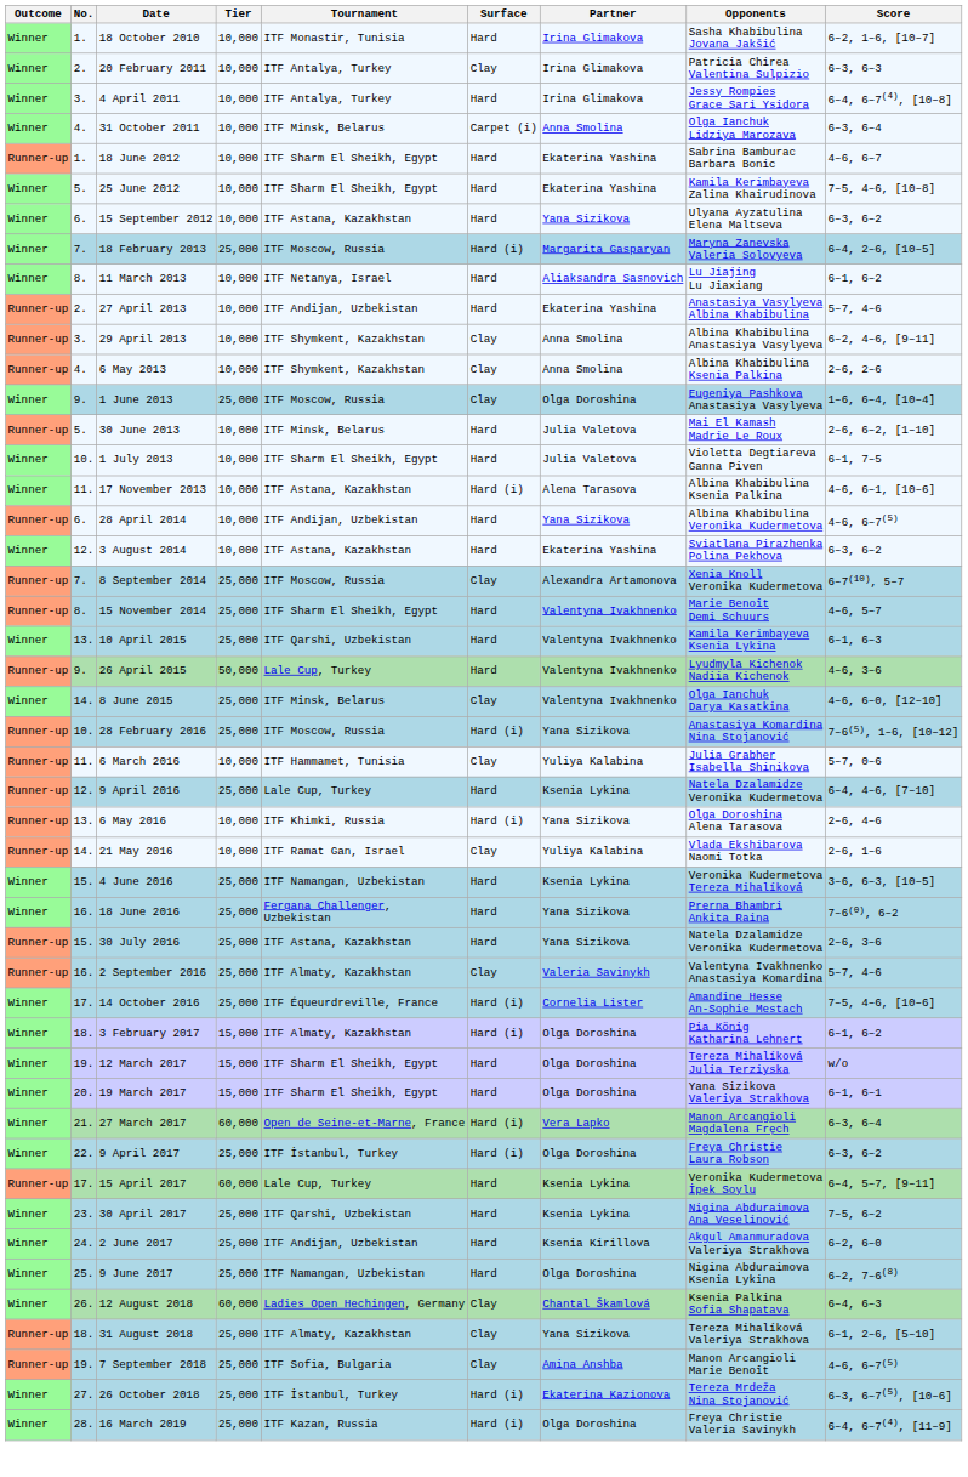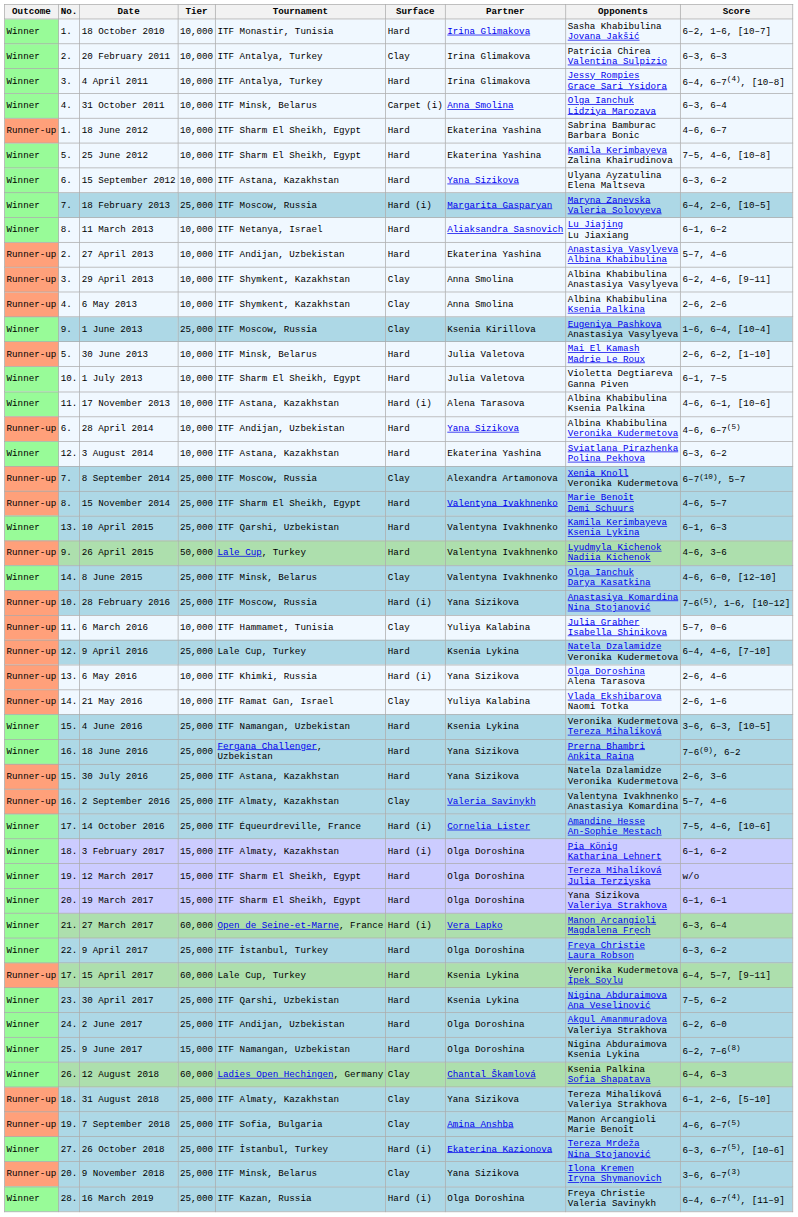 <table class="sortable wikitable" style=font-size:97%>
 <tr>
 <th>Outcome</th>
 <th>No.</th>
 <th>Date</th>
 <th>Tier</th>
 <th>Tournament</th>
 <th>Surface</th>
 <th>Partner</th>
 <th>Opponents</th>
 <th class="unsortable">Score</th>
 </tr>
 <tr style="background:#f0f8ff;">
 <td style="background:#98fb98;">Winner</td>
 <td>1.</td>
 <td>18 October 2010</td>
 <td>10,000</td>
 <td>ITF Monastir, Tunisia</td>
 <td>Hard</td>
 <td> <a href='#'>Irina Glimakova</a></td>
 <td> Sasha Khabibulina <br>  <a href='#'>Jovana Jakšić</a></td>
 <td>6–2, 1–6, [10–7]</td>
 </tr>
 <tr style="background:#f0f8ff;">
 <td style="background:#98fb98;">Winner</td>
 <td>2.</td>
 <td>20 February 2011</td>
 <td>10,000</td>
 <td>ITF Antalya, Turkey</td>
 <td>Clay</td>
 <td> Irina Glimakova</td>
 <td> Patricia Chirea <br>  <a href='#'>Valentina Sulpizio</a></td>
 <td>6–3, 6–3</td>
 </tr>
 <tr style="background:#f0f8ff;">
 <td style="background:#98fb98;">Winner</td>
 <td>3.</td>
 <td>4 April 2011</td>
 <td>10,000</td>
 <td>ITF Antalya, Turkey</td>
 <td>Hard</td>
 <td> Irina Glimakova</td>
 <td> <a href='#'>Jessy Rompies</a> <br>  <a href='#'>Grace Sari Ysidora</a></td>
 <td>6–4, 6–7<sup>(4)</sup>, [10–8]</td>
 </tr>
 <tr style="background:#f0f8ff;">
 <td style="background:#98fb98;">Winner</td>
 <td>4.</td>
 <td>31 October 2011</td>
 <td>10,000</td>
 <td>ITF Minsk, Belarus</td>
 <td>Carpet (i)</td>
 <td> <a href='#'>Anna Smolina</a></td>
 <td> <a href='#'>Olga Ianchuk</a> <br>  <a href='#'>Lidziya Marozava</a></td>
 <td>6–3, 6–4</td>
 </tr>
 <tr style="background:#f0f8ff;">
 <td style="background:#ffa07a;">Runner-up</td>
 <td>1.</td>
 <td>18 June 2012</td>
 <td>10,000</td>
 <td>ITF Sharm El Sheikh, Egypt</td>
 <td>Hard</td>
 <td> Ekaterina Yashina</td>
 <td> Sabrina Bamburac <br>  Barbara Bonic</td>
 <td>4–6, 6–7</td>
 </tr>
 <tr style="background:#f0f8ff;">
 <td style="background:#98fb98;">Winner</td>
 <td>5.</td>
 <td>25 June 2012</td>
 <td>10,000</td>
 <td>ITF Sharm El Sheikh, Egypt</td>
 <td>Hard</td>
 <td> Ekaterina Yashina</td>
 <td> <a href='#'>Kamila Kerimbayeva</a> <br>  Zalina Khairudinova</td>
 <td>7–5, 4–6, [10–8]</td>
 </tr>
 <tr style="background:#f0f8ff;">
 <td style="background:#98fb98;">Winner</td>
 <td>6.</td>
 <td>15 September 2012</td>
 <td>10,000</td>
 <td>ITF Astana, Kazakhstan</td>
 <td>Hard</td>
 <td> <a href='#'>Yana Sizikova</a></td>
 <td> Ulyana Ayzatulina <br>  Elena Maltseva</td>
 <td>6–3, 6–2</td>
 </tr>
 <tr style="background:lightblue;">
 <td style="background:#98fb98;">Winner</td>
 <td>7.</td>
 <td>18 February 2013</td>
 <td>25,000</td>
 <td>ITF Moscow, Russia</td>
 <td>Hard (i)</td>
 <td> <a href='#'>Margarita Gasparyan</a></td>
 <td> <a href='#'>Maryna Zanevska</a> <br>  <a href='#'>Valeria Solovyeva</a></td>
 <td>6–4, 2–6, [10–5]</td>
 </tr>
 <tr style="background:#f0f8ff;">
 <td style="background:#98fb98;">Winner</td>
 <td>8.</td>
 <td>11 March 2013</td>
 <td>10,000</td>
 <td>ITF Netanya, Israel</td>
 <td>Hard</td>
 <td> <a href='#'>Aliaksandra Sasnovich</a></td>
 <td> <a href='#'>Lu Jiajing</a> <br>  Lu Jiaxiang</td>
 <td>6–1, 6–2</td>
 </tr>
 <tr style="background:#f0f8ff;">
 <td style="background:#ffa07a;">Runner-up</td>
 <td>2.</td>
 <td>27 April 2013</td>
 <td>10,000</td>
 <td>ITF Andijan, Uzbekistan</td>
 <td>Hard</td>
 <td> Ekaterina Yashina</td>
 <td> <a href='#'>Anastasiya Vasylyeva</a> <br>  <a href='#'>Albina Khabibulina</a></td>
 <td>5–7, 4–6</td>
 </tr>
 <tr style="background:#f0f8ff;">
 <td style="background:#ffa07a;">Runner-up</td>
 <td>3.</td>
 <td>29 April 2013</td>
 <td>10,000</td>
 <td>ITF Shymkent, Kazakhstan</td>
 <td>Clay</td>
 <td> Anna Smolina</td>
 <td> Albina Khabibulina <br>  Anastasiya Vasylyeva</td>
 <td>6–2, 4–6, [9–11]</td>
 </tr>
 <tr style="background:#f0f8ff;">
 <td style="background:#ffa07a;">Runner-up</td>
 <td>4.</td>
 <td>6 May 2013</td>
 <td>10,000</td>
 <td>ITF Shymkent, Kazakhstan</td>
 <td>Clay</td>
 <td> Anna Smolina</td>
 <td> Albina Khabibulina <br>  <a href='#'>Ksenia Palkina</a></td>
 <td>2–6, 2–6</td>
 </tr>
 <tr style="background:lightblue;">
 <td style="background:#98fb98;">Winner</td>
 <td>9.</td>
 <td>1 June 2013</td>
 <td>25,000</td>
 <td>ITF Moscow, Russia</td>
 <td>Clay</td>
-<td> Olga Doroshina</td>
+<td> Ksenia Kirillova</td>
 <td> <a href='#'>Eugeniya Pashkova</a> <br>  Anastasiya Vasylyeva</td>
 <td>1–6, 6–4, [10–4]</td>
 </tr>
 <tr style="background:#f0f8ff;">
 <td style="background:#ffa07a;">Runner-up</td>
 <td>5.</td>
 <td>30 June 2013</td>
 <td>10,000</td>
 <td>ITF Minsk, Belarus</td>
 <td>Hard</td>
 <td> Julia Valetova</td>
 <td> <a href='#'>Mai El Kamash</a> <br>  <a href='#'>Madrie Le Roux</a></td>
 <td>2–6, 6–2, [1–10]</td>
 </tr>
 <tr style="background:#f0f8ff;">
 <td style="background:#98fb98;">Winner</td>
 <td>10.</td>
 <td>1 July 2013</td>
 <td>10,000</td>
 <td>ITF Sharm El Sheikh, Egypt</td>
 <td>Hard</td>
 <td> Julia Valetova</td>
 <td> Violetta Degtiareva <br>  Ganna Piven</td>
 <td>6–1, 7–5</td>
 </tr>
 <tr style="background:#f0f8ff;">
 <td style="background:#98fb98;">Winner</td>
 <td>11.</td>
 <td>17 November 2013</td>
 <td>10,000</td>
 <td>ITF Astana, Kazakhstan</td>
 <td>Hard (i)</td>
 <td> Alena Tarasova</td>
 <td> Albina Khabibulina <br>  Ksenia Palkina</td>
 <td>4–6, 6–1, [10–6]</td>
 </tr>
 <tr style="background:#f0f8ff;">
 <td style="background:#ffa07a;">Runner-up</td>
 <td>6.</td>
 <td>28 April 2014</td>
 <td>10,000</td>
 <td>ITF Andijan, Uzbekistan</td>
 <td>Hard</td>
 <td> <a href='#'>Yana Sizikova</a></td>
 <td> Albina Khabibulina <br>  <a href='#'>Veronika Kudermetova</a></td>
 <td>4–6, 6–7<sup>(5)</sup></td>
 </tr>
 <tr style="background:#f0f8ff;">
 <td style="background:#98fb98;">Winner</td>
 <td>12.</td>
 <td>3 August 2014</td>
 <td>10,000</td>
 <td>ITF Astana, Kazakhstan</td>
 <td>Hard</td>
 <td> Ekaterina Yashina</td>
 <td> <a href='#'>Sviatlana Pirazhenka</a> <br>  <a href='#'>Polina Pekhova</a></td>
 <td>6–3, 6–2</td>
 </tr>
 <tr style="background:lightblue;">
 <td style="background:#ffa07a;">Runner-up</td>
 <td>7.</td>
 <td>8 September 2014</td>
 <td>25,000</td>
 <td>ITF Moscow, Russia</td>
 <td>Clay</td>
 <td> Alexandra Artamonova</td>
 <td> <a href='#'>Xenia Knoll</a> <br>  Veronika Kudermetova</td>
 <td>6–7<sup>(10)</sup>, 5–7</td>
 </tr>
 <tr style="background:lightblue;">
 <td style="background:#ffa07a;">Runner-up</td>
 <td>8.</td>
 <td>15 November 2014</td>
 <td>25,000</td>
 <td>ITF Sharm El Sheikh, Egypt</td>
 <td>Hard</td>
 <td> <a href='#'>Valentyna Ivakhnenko</a></td>
 <td> <a href='#'>Marie Benoît</a> <br>  <a href='#'>Demi Schuurs</a></td>
 <td>4–6, 5–7</td>
 </tr>
 <tr style="background:lightblue;">
 <td style="background:#98fb98;">Winner</td>
 <td>13.</td>
 <td>10 April 2015</td>
 <td>25,000</td>
 <td>ITF Qarshi, Uzbekistan</td>
 <td>Hard</td>
 <td> Valentyna Ivakhnenko</td>
 <td> <a href='#'>Kamila Kerimbayeva</a> <br>  <a href='#'>Ksenia Lykina</a></td>
 <td>6–1, 6–3</td>
 </tr>
 <tr style="background:#addfad;">
 <td style="background:#ffa07a;">Runner-up</td>
 <td>9.</td>
 <td>26 April 2015</td>
 <td>50,000</td>
 <td><a href='#'>Lale Cup</a>, Turkey</td>
 <td>Hard</td>
 <td> Valentyna Ivakhnenko</td>
 <td> <a href='#'>Lyudmyla Kichenok</a> <br>  <a href='#'>Nadiia Kichenok</a></td>
 <td>4–6, 3–6</td>
 </tr>
 <tr style="background:lightblue;">
 <td style="background:#98fb98;">Winner</td>
 <td>14.</td>
 <td>8 June 2015</td>
 <td>25,000</td>
 <td>ITF Minsk, Belarus</td>
 <td>Clay</td>
 <td> Valentyna Ivakhnenko</td>
 <td> <a href='#'>Olga Ianchuk</a> <br>  <a href='#'>Darya Kasatkina</a></td>
 <td>4–6, 6–0, [12–10]</td>
 </tr>
 <tr style="background:lightblue;">
 <td style="background:#ffa07a;">Runner-up</td>
 <td>10.</td>
 <td>28 February 2016</td>
 <td>25,000</td>
 <td>ITF Moscow, Russia</td>
 <td>Hard (i)</td>
 <td> Yana Sizikova</td>
 <td> <a href='#'>Anastasiya Komardina</a> <br>  <a href='#'>Nina Stojanović</a></td>
 <td>7–6<sup>(5)</sup>, 1–6, [10–12]</td>
 </tr>
 <tr style="background:#f0f8ff;">
 <td style="background:#ffa07a;">Runner-up</td>
 <td>11.</td>
 <td>6 March 2016</td>
 <td>10,000</td>
 <td>ITF Hammamet, Tunisia</td>
 <td>Clay</td>
 <td> Yuliya Kalabina</td>
 <td> <a href='#'>Julia Grabher</a> <br>  <a href='#'>Isabella Shinikova</a></td>
 <td>5–7, 0–6</td>
 </tr>
 <tr style="background:lightblue;">
 <td style="background:#ffa07a;">Runner-up</td>
 <td>12.</td>
 <td>9 April 2016</td>
 <td>25,000</td>
 <td>Lale Cup, Turkey</td>
 <td>Hard</td>
 <td> Ksenia Lykina</td>
 <td> <a href='#'>Natela Dzalamidze</a> <br>  Veronika Kudermetova</td>
 <td>6–4, 4–6, [7–10]</td>
 </tr>
 <tr style="background:#f0f8ff;">
 <td style="background:#ffa07a;">Runner-up</td>
 <td>13.</td>
 <td>6 May 2016</td>
 <td>10,000</td>
 <td>ITF Khimki, Russia</td>
 <td>Hard (i)</td>
 <td> Yana Sizikova</td>
 <td> <a href='#'>Olga Doroshina</a> <br>  Alena Tarasova</td>
 <td>2–6, 4–6</td>
 </tr>
 <tr style="background:#f0f8ff;">
 <td style="background:#ffa07a;">Runner-up</td>
 <td>14.</td>
 <td>21 May 2016</td>
 <td>10,000</td>
 <td>ITF Ramat Gan, Israel</td>
 <td>Clay</td>
 <td> Yuliya Kalabina</td>
 <td> <a href='#'>Vlada Ekshibarova</a> <br>  Naomi Totka</td>
 <td>2–6, 1–6</td>
 </tr>
 <tr style="background:lightblue;">
 <td style="background:#98fb98;">Winner</td>
 <td>15.</td>
 <td>4 June 2016</td>
 <td>25,000</td>
 <td>ITF Namangan, Uzbekistan</td>
 <td>Hard</td>
 <td> Ksenia Lykina</td>
 <td> Veronika Kudermetova <br>  <a href='#'>Tereza Mihalíková</a></td>
 <td>3–6, 6–3, [10–5]</td>
 </tr>
 <tr style="background:lightblue;">
 <td style="background:#98fb98;">Winner</td>
 <td>16.</td>
 <td>18 June 2016</td>
 <td>25,000</td>
 <td><a href='#'>Fergana Challenger</a>, <br>Uzbekistan</td>
 <td>Hard</td>
 <td> Yana Sizikova</td>
 <td> <a href='#'>Prerna Bhambri</a> <br>  <a href='#'>Ankita Raina</a></td>
 <td>7–6<sup>(0)</sup>, 6–2</td>
 </tr>
 <tr style="background:lightblue;">
 <td style="background:#ffa07a;">Runner-up</td>
 <td>15.</td>
 <td>30 July 2016</td>
 <td>25,000</td>
 <td>ITF Astana, Kazakhstan</td>
 <td>Hard</td>
 <td> Yana Sizikova</td>
 <td> Natela Dzalamidze <br>  Veronika Kudermetova</td>
 <td>2–6, 3–6</td>
 </tr>
 <tr style="background:lightblue;">
 <td style="background:#ffa07a;">Runner-up</td>
 <td>16.</td>
 <td>2 September 2016</td>
 <td>25,000</td>
 <td>ITF Almaty, Kazakhstan</td>
 <td>Clay</td>
 <td> <a href='#'>Valeria Savinykh</a></td>
 <td> Valentyna Ivakhnenko <br>  Anastasiya Komardina</td>
 <td>5–7, 4–6</td>
 </tr>
 <tr style="background:lightblue;">
 <td style="background:#98fb98;">Winner</td>
 <td>17.</td>
 <td>14 October 2016</td>
 <td>25,000</td>
 <td>ITF Équeurdreville, France</td>
 <td>Hard (i)</td>
 <td> <a href='#'>Cornelia Lister</a></td>
 <td> <a href='#'>Amandine Hesse</a> <br>  <a href='#'>An-Sophie Mestach</a></td>
 <td>7–5, 4–6, [10–6]</td>
 </tr>
 <tr style="background:#ccccff;">
 <td style="background:#98fb98;">Winner</td>
 <td>18.</td>
 <td>3 February 2017</td>
 <td>15,000</td>
 <td>ITF Almaty, Kazakhstan</td>
 <td>Hard (i)</td>
 <td> Olga Doroshina</td>
 <td> <a href='#'>Pia König</a> <br>  <a href='#'>Katharina Lehnert</a></td>
 <td>6–1, 6–2</td>
 </tr>
 <tr style="background:#ccccff;">
 <td style="background:#98fb98;">Winner</td>
 <td>19.</td>
 <td>12 March 2017</td>
 <td>15,000</td>
 <td>ITF Sharm El Sheikh, Egypt</td>
 <td>Hard</td>
 <td> Olga Doroshina</td>
 <td> <a href='#'>Tereza Mihalíková</a> <br>  <a href='#'>Julia Terziyska</a></td>
 <td>w/o</td>
 </tr>
 <tr style="background:#ccccff;">
 <td style="background:#98fb98;">Winner</td>
 <td>20.</td>
 <td>19 March 2017</td>
 <td>15,000</td>
 <td>ITF Sharm El Sheikh, Egypt</td>
 <td>Hard</td>
 <td> Olga Doroshina</td>
 <td> Yana Sizikova <br>  <a href='#'>Valeriya Strakhova</a></td>
 <td>6–1, 6–1</td>
 </tr>
 <tr style="background:#addfad;">
 <td style="background:#98fb98;">Winner</td>
 <td>21.</td>
 <td>27 March 2017</td>
 <td>60,000</td>
 <td><a href='#'>Open de Seine-et-Marne</a>, France</td>
 <td>Hard (i)</td>
 <td> <a href='#'>Vera Lapko</a></td>
 <td> <a href='#'>Manon Arcangioli</a> <br>  <a href='#'>Magdalena Fręch</a></td>
 <td>6–3, 6–4</td>
 </tr>
 <tr style="background:lightblue;">
 <td style="background:#98fb98;">Winner</td>
 <td>22.</td>
 <td>9 April 2017</td>
 <td>25,000</td>
 <td>ITF İstanbul, Turkey</td>
-<td>Hard (i)</td>
+<td>Hard</td>
 <td> Olga Doroshina</td>
 <td> <a href='#'>Freya Christie</a> <br>  <a href='#'>Laura Robson</a></td>
 <td>6–3, 6–2</td>
 </tr>
 <tr style="background:#addfad;">
 <td style="background:#ffa07a;">Runner-up</td>
 <td>17.</td>
 <td>15 April 2017</td>
 <td>60,000</td>
 <td>Lale Cup, Turkey</td>
 <td>Hard</td>
 <td> Ksenia Lykina</td>
 <td> Veronika Kudermetova <br>  <a href='#'>İpek Soylu</a></td>
 <td>6–4, 5–7, [9–11]</td>
 </tr>
 <tr style="background:lightblue;">
 <td style="background:#98fb98;">Winner</td>
 <td>23.</td>
 <td>30 April 2017</td>
 <td>25,000</td>
 <td>ITF Qarshi, Uzbekistan</td>
 <td>Hard</td>
 <td> Ksenia Lykina</td>
 <td> <a href='#'>Nigina Abduraimova</a> <br>  <a href='#'>Ana Veselinović</a></td>
 <td>7–5, 6–2</td>
 </tr>
 <tr style="background:lightblue;">
 <td style="background:#98fb98;">Winner</td>
 <td>24.</td>
 <td>2 June 2017</td>
 <td>25,000</td>
 <td>ITF Andijan, Uzbekistan</td>
 <td>Hard</td>
-<td> Ksenia Kirillova</td>
+<td> Olga Doroshina</td>
 <td> <a href='#'>Akgul Amanmuradova</a> <br>  Valeriya Strakhova</td>
 <td>6–2, 6–0</td>
 </tr>
 <tr style="background:lightblue;">
 <td style="background:#98fb98;">Winner</td>
 <td>25.</td>
 <td>9 June 2017</td>
-<td>25,000</td>
+<td>15,000</td>
 <td>ITF Namangan, Uzbekistan</td>
 <td>Hard</td>
 <td> Olga Doroshina</td>
 <td> Nigina Abduraimova <br>  Ksenia Lykina</td>
 <td>6–2, 7–6<sup>(8)</sup></td>
 </tr>
 <tr style="background:#addfad;">
 <td style="background:#98fb98;">Winner</td>
 <td>26.</td>
 <td>12 August 2018</td>
 <td>60,000</td>
 <td><a href='#'>Ladies Open Hechingen</a>, Germany</td>
 <td>Clay</td>
 <td> <a href='#'>Chantal Škamlová</a></td>
 <td> Ksenia Palkina <br>  <a href='#'>Sofia Shapatava</a></td>
 <td>6–4, 6–3</td>
 </tr>
 <tr style="background:lightblue;">
 <td style="background:#ffa07a;">Runner-up</td>
 <td>18.</td>
 <td>31 August 2018</td>
 <td>25,000</td>
 <td>ITF Almaty, Kazakhstan</td>
 <td>Clay</td>
 <td> Yana Sizikova</td>
 <td> Tereza Mihalíková <br>  Valeriya Strakhova</td>
 <td>6–1, 2–6, [5–10]</td>
 </tr>
 <tr style="background:lightblue;">
 <td style="background:#ffa07a;">Runner-up</td>
 <td>19.</td>
 <td>7 September 2018</td>
 <td>25,000</td>
 <td>ITF Sofia, Bulgaria</td>
 <td>Clay</td>
 <td> <a href='#'>Amina Anshba</a></td>
 <td> Manon Arcangioli <br>  Marie Benoît</td>
 <td>4–6, 6–7<sup>(5)</sup></td>
 </tr>
 <tr style="background:lightblue;">
 <td style="background:#98fb98;">Winner</td>
 <td>27.</td>
 <td>26 October 2018</td>
 <td>25,000</td>
 <td>ITF İstanbul, Turkey</td>
 <td>Hard (i)</td>
 <td> <a href='#'>Ekaterina Kazionova</a></td>
 <td> <a href='#'>Tereza Mrdeža</a> <br>  <a href='#'>Nina Stojanović</a></td>
 <td>6–3, 6–7<sup>(5)</sup>, [10–6]</td>
 </tr>
 <tr style="background:lightblue;">
+<td style="background:#ffa07a;">Runner-up</td>
+<td>20.</td>
+<td>9 November 2018</td>
+<td>25,000</td>
+<td>ITF Minsk, Belarus</td>
+<td>Clay</td>
+<td> Yana Sizikova</td>
+<td> <a href='#'>Ilona Kremen</a> <br>  <a href='#'>Iryna Shymanovich</a></td>
+<td>3–6, 6–7<sup>(3)</sup></td>
+</tr>
+<tr style="background:lightblue;">
 <td style="background:#98fb98;">Winner</td>
 <td>28.</td>
 <td>16 March 2019</td>
 <td>25,000</td>
 <td>ITF Kazan, Russia</td>
 <td>Hard (i)</td>
 <td> Olga Doroshina</td>
 <td> Freya Christie <br>  Valeria Savinykh</td>
 <td>6–4, 6–7<sup>(4)</sup>, [11–9]</td>
 </tr>
 </table>
